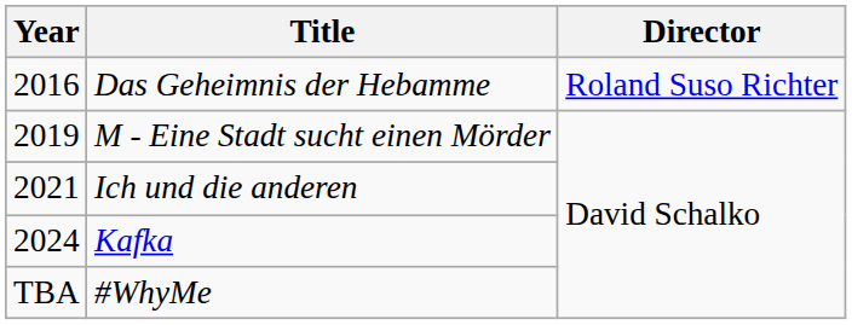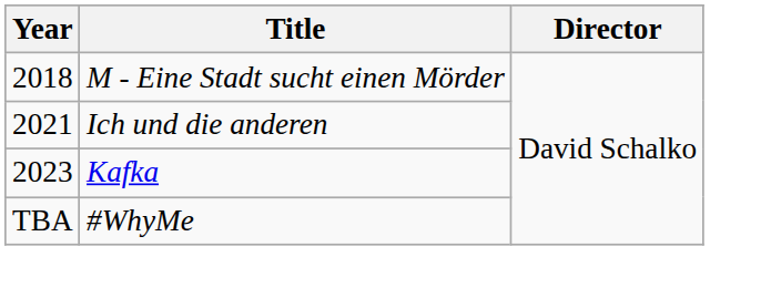 <table class="wikitable">
 <tr>
 <th>Year</th>
 <th>Title</th>
 <th>Director</th>
 </tr>
 <tr>
-<td>2016</td>
-<td><em>Das Geheimnis der Hebamme</em></td>
-<td><a href='#'>Roland Suso Richter</a></td>
-</tr>
-<tr>
-<td>2019</td>
+<td>2018</td>
 <td><em>M - Eine Stadt sucht einen Mörder</em></td>
 <td rowspan=4>David Schalko</td>
 </tr>
 <tr>
 <td>2021</td>
 <td><em>Ich und die anderen</em></td>
 </tr>
 <tr>
-<td>2024</td>
+<td>2023</td>
 <td><em><a href='#'>Kafka</a></em></td>
 </tr>
 <tr>
 <td>TBA</td>
 <td><em>#WhyMe</em></td>
 </tr>
 </table>
